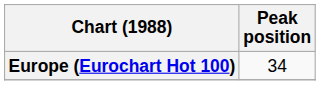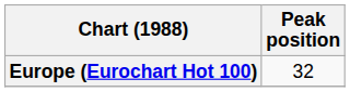 <table class="wikitable sortable plainrowheaders" style="text-align:center">
 <tr>
 <th>Chart (1988)</th>
 <th>Peak<br>position</th>
 </tr>
 <tr>
 <th scope="row">Europe (<a href='#'>Eurochart Hot 100</a>)</th>
-<td>34</td>
+<td>32</td>
 </tr>
 <tr>
 </tr>
 <tr>
 </tr>
 </table>
